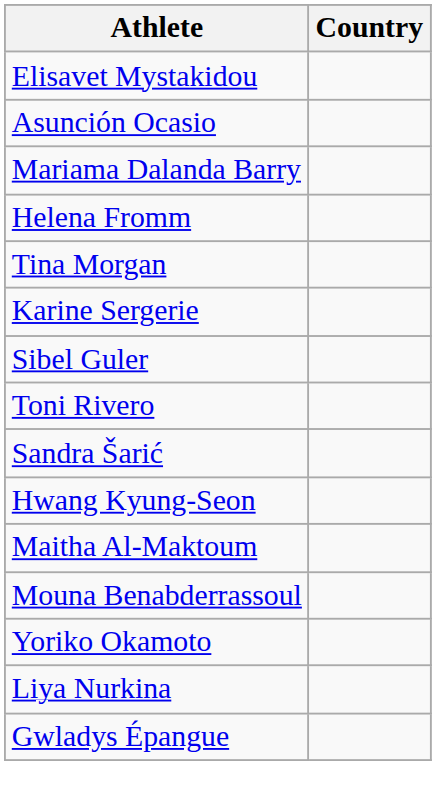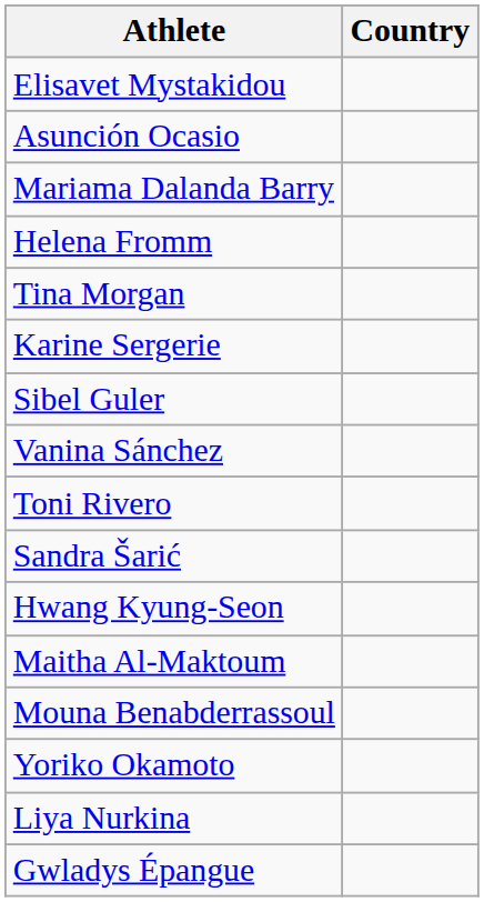 <table class="wikitable sortable" style="text-align:center">
 <tr>
 <th>Athlete</th>
 <th>Country</th>
 </tr>
 <tr>
 <td align="left"><a href='#'>Elisavet Mystakidou</a></td>
 <td></td>
 </tr>
 <tr>
 <td align="left"><a href='#'>Asunción Ocasio</a></td>
 <td></td>
 </tr>
 <tr>
 <td align="left"><a href='#'>Mariama Dalanda Barry</a></td>
 <td></td>
 </tr>
 <tr>
 <td align="left"><a href='#'>Helena Fromm</a></td>
 <td></td>
 </tr>
 <tr>
 <td align="left"><a href='#'>Tina Morgan</a></td>
 <td></td>
 </tr>
 <tr>
 <td align="left"><a href='#'>Karine Sergerie</a></td>
 <td></td>
 </tr>
 <tr>
 <td align="left"><a href='#'>Sibel Guler</a></td>
+<td></td>
+</tr>
+<tr>
+<td align="left"><a href='#'>Vanina Sánchez</a></td>
 <td></td>
 </tr>
 <tr>
 <td align="left"><a href='#'>Toni Rivero</a></td>
 <td></td>
 </tr>
 <tr>
 <td align="left"><a href='#'>Sandra Šarić</a></td>
 <td></td>
 </tr>
 <tr>
 <td align="left"><a href='#'>Hwang Kyung-Seon</a></td>
 <td></td>
 </tr>
 <tr>
 <td align="left"><a href='#'>Maitha Al-Maktoum</a></td>
 <td></td>
 </tr>
 <tr>
 <td align="left"><a href='#'>Mouna Benabderrassoul</a></td>
 <td></td>
 </tr>
 <tr>
 <td align="left"><a href='#'>Yoriko Okamoto</a></td>
 <td></td>
 </tr>
 <tr>
 <td align="left"><a href='#'>Liya Nurkina</a></td>
 <td></td>
 </tr>
 <tr>
 <td align="left"><a href='#'>Gwladys Épangue</a></td>
 <td></td>
 </tr>
 </table>
